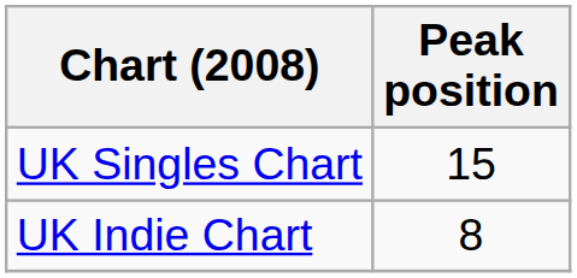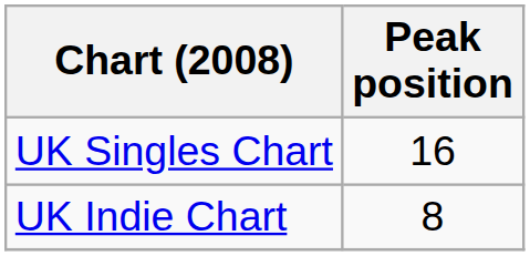 <table class="wikitable sortable">
 <tr>
 <th align="left">Chart (2008)</th>
 <th align="center">Peak<br>position</th>
 </tr>
 <tr>
 <td align="left"><a href='#'>UK Singles Chart</a></td>
-<td align="center">15</td>
+<td align="center">16</td>
 </tr>
 <tr>
 <td align="left"><a href='#'>UK Indie Chart</a></td>
 <td align="center">8</td>
 </tr>
 <tr>
 </tr>
 </table>
